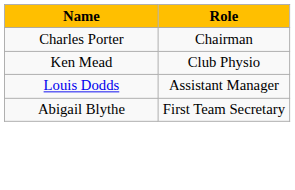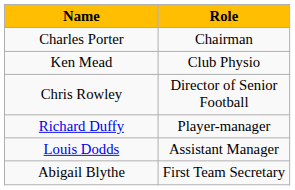 <table class="wikitable">
 <tr>
 <th style="background:#FFBF00; width:160px;"><span>Name</span></th>
 <th style="background:#FFBF00; width:135px;"><span>Role</span></th>
 </tr>
 <tr>
 <td style="text-align:center;">Charles Porter</td>
 <td style="text-align:center;">Chairman</td>
 </tr>
 <tr>
 <td style="text-align:center;">Ken Mead</td>
 <td style="text-align:center;">Club Physio</td>
 </tr>
 <tr>
+<td style="text-align:center;">Chris Rowley</td>
+<td style="text-align:center;">Director of Senior Football</td>
+</tr>
+<tr>
+<td style="text-align:center;"> <a href='#'>Richard Duffy</a></td>
+<td style="text-align:center;">Player-manager</td>
+</tr>
+<tr>
 <td style="text-align:center;"><a href='#'>Louis Dodds</a></td>
 <td style="text-align:center;">Assistant Manager</td>
 </tr>
 <tr>
 <td style="text-align:center;">Abigail Blythe</td>
 <td style="text-align:center;">First Team Secretary</td>
 </tr>
 </table>
